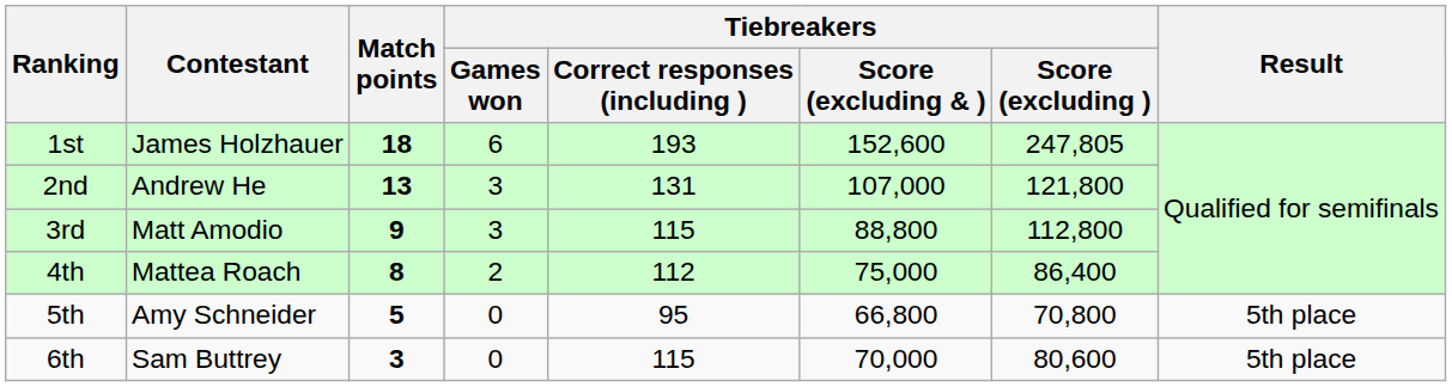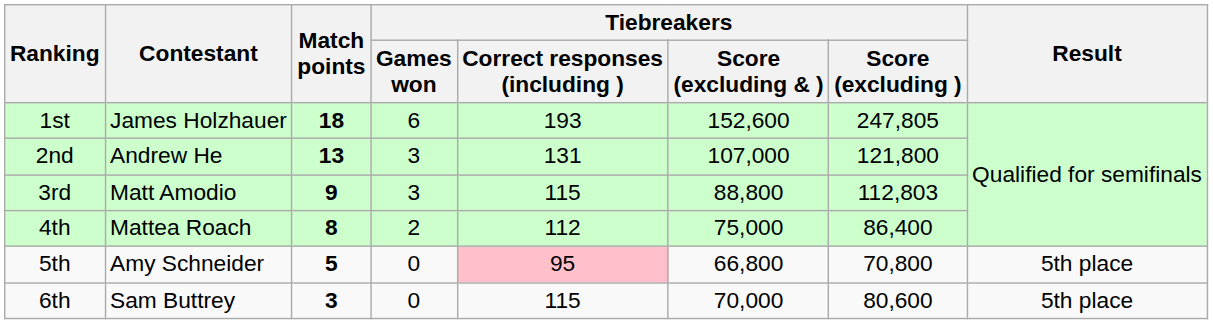 <table class="wikitable" style="text-align: center;">
 <tr>
 <th rowspan="2">Ranking</th>
 <th rowspan="2">Contestant</th>
 <th rowspan="2">Match<br>points</th>
 <th colspan="4">Tiebreakers</th>
 <th rowspan="2">Result</th>
 </tr>
 <tr>
 <th>Games<br>won</th>
 <th>Correct responses<br>(including )</th>
 <th>Score<br>(excluding  & )</th>
 <th>Score<br>(excluding )</th>
 </tr>
 <tr style="background:#ccffcc">
 <td>1st</td>
 <td style="text-align:left;">James Holzhauer</td>
 <td><strong>18</strong></td>
 <td>6</td>
 <td>193</td>
 <td>152,600</td>
 <td>247,805</td>
 <td rowspan=4>Qualified for semifinals</td>
 </tr>
 <tr style="background:#ccffcc">
 <td>2nd</td>
 <td style="text-align:left;">Andrew He</td>
 <td><strong>13</strong></td>
 <td>3</td>
 <td>131</td>
 <td>107,000</td>
 <td>121,800</td>
 </tr>
 <tr style="background:#ccffcc">
 <td>3rd</td>
 <td style="text-align:left;">Matt Amodio</td>
 <td><strong>9</strong></td>
 <td>3</td>
 <td>115</td>
 <td>88,800</td>
-<td>112,800</td>
+<td>112,803</td>
 </tr>
 <tr style="background:#ccffcc">
 <td>4th</td>
 <td style="text-align:left;">Mattea Roach</td>
 <td><strong>8</strong></td>
 <td>2</td>
 <td>112</td>
 <td>75,000</td>
 <td>86,400</td>
 </tr>
 <tr>
 <td>5th</td>
 <td style="text-align: left">Amy Schneider</td>
 <td><strong>5</strong></td>
 <td>0</td>
-<td>95</td>
+<td style="background: pink;">95</td>
 <td>66,800</td>
 <td>70,800</td>
 <td>5th place</td>
 </tr>
 <tr>
 <td>6th</td>
 <td style="text-align: left">Sam Buttrey</td>
 <td><strong>3</strong></td>
 <td>0</td>
 <td>115</td>
 <td>70,000</td>
 <td>80,600</td>
 <td>5th place</td>
 </tr>
 </table>
